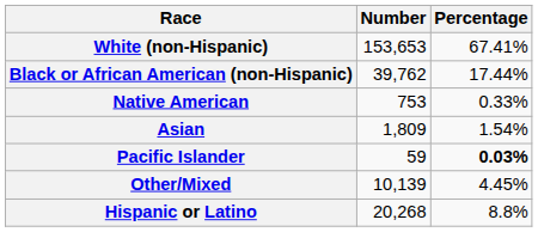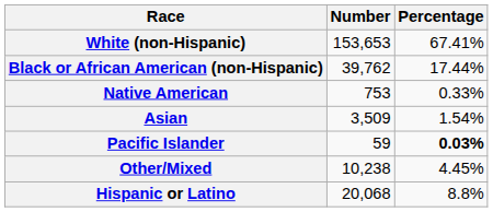 <table class="wikitable" style="text-align:right">
 <tr>
 <th scope="col">Race</th>
 <th scope="col">Number</th>
 <th scope="col">Percentage</th>
 </tr>
 <tr>
 <th scope="row"><a href='#'>White</a> (non-Hispanic)</th>
 <td>153,653</td>
 <td>67.41%</td>
 </tr>
 <tr>
 <th scope="row"><a href='#'>Black or African American</a> (non-Hispanic)</th>
 <td>39,762</td>
 <td>17.44%</td>
 </tr>
 <tr>
 <th scope="row"><a href='#'>Native American</a></th>
 <td>753</td>
 <td>0.33%</td>
 </tr>
 <tr>
 <th scope="row"><a href='#'>Asian</a></th>
-<td>1,809</td>
+<td>3,509</td>
 <td>1.54%</td>
 </tr>
 <tr>
 <th scope="row"><a href='#'>Pacific Islander</a></th>
 <td>59</td>
 <td><strong>0.03%</strong></td>
 </tr>
 <tr>
 <th scope="row"><a href='#'>Other/Mixed</a></th>
-<td>10,139</td>
+<td>10,238</td>
 <td>4.45%</td>
 </tr>
 <tr>
 <th scope="row"><a href='#'>Hispanic</a> or <a href='#'>Latino</a></th>
-<td>20,268</td>
+<td>20,068</td>
 <td>8.8%</td>
 </tr>
 </table>
